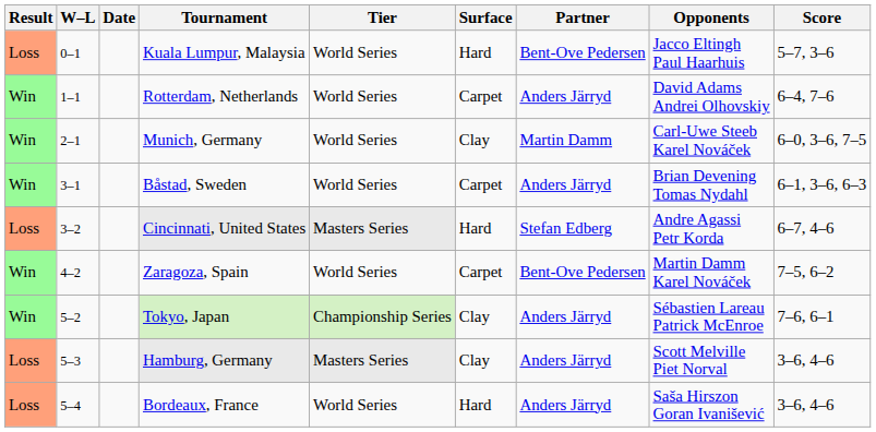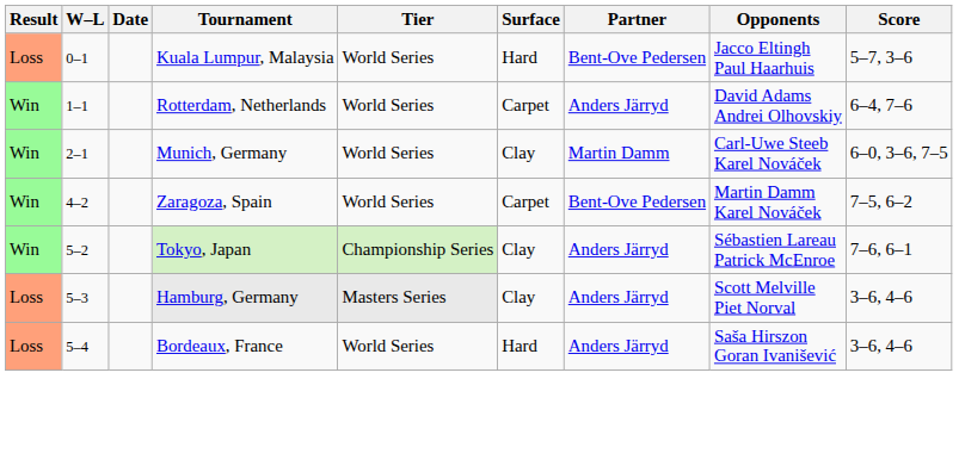 <table class="sortable wikitable">
 <tr>
 <th>Result</th>
 <th class="unsortable">W–L</th>
 <th>Date</th>
 <th>Tournament</th>
 <th>Tier</th>
 <th>Surface</th>
 <th>Partner</th>
 <th>Opponents</th>
 <th class="unsortable">Score</th>
 </tr>
 <tr>
 <td style="background:#ffa07a;">Loss</td>
 <td><small>0–1</small></td>
 <td><a href='#'></a></td>
 <td><a href='#'>Kuala Lumpur</a>, Malaysia</td>
 <td>World Series</td>
 <td>Hard</td>
 <td> <a href='#'>Bent-Ove Pedersen</a></td>
 <td> <a href='#'>Jacco Eltingh</a> <br>  <a href='#'>Paul Haarhuis</a></td>
 <td>5–7, 3–6</td>
 </tr>
 <tr>
 <td style="background:#98fb98;">Win</td>
 <td><small>1–1</small></td>
 <td><a href='#'></a></td>
 <td><a href='#'>Rotterdam</a>, Netherlands</td>
 <td>World Series</td>
 <td>Carpet</td>
 <td> <a href='#'>Anders Järryd</a></td>
 <td> <a href='#'>David Adams</a> <br>  <a href='#'>Andrei Olhovskiy</a></td>
 <td>6–4, 7–6</td>
 </tr>
 <tr>
 <td style="background:#98fb98;">Win</td>
 <td><small>2–1</small></td>
 <td><a href='#'></a></td>
 <td><a href='#'>Munich</a>, Germany</td>
 <td>World Series</td>
 <td>Clay</td>
 <td> <a href='#'>Martin Damm</a></td>
 <td> <a href='#'>Carl-Uwe Steeb</a> <br>  <a href='#'>Karel Nováček</a></td>
 <td>6–0, 3–6, 7–5</td>
 </tr>
 <tr>
 <td style="background:#98fb98;">Win</td>
-<td><small>3–1</small></td>
-<td><a href='#'></a></td>
-<td><a href='#'>Båstad</a>, Sweden</td>
-<td>World Series</td>
-<td>Carpet</td>
-<td> <a href='#'>Anders Järryd</a></td>
-<td> <a href='#'>Brian Devening</a> <br>  <a href='#'>Tomas Nydahl</a></td>
-<td>6–1, 3–6, 6–3</td>
-</tr>
-<tr>
-<td style="background:#ffa07a;">Loss</td>
-<td><small>3–2</small></td>
-<td><a href='#'></a></td>
-<td style="background:#e9e9e9;"><a href='#'>Cincinnati</a>, United States</td>
-<td style="background:#e9e9e9;">Masters Series</td>
-<td>Hard</td>
-<td> <a href='#'>Stefan Edberg</a></td>
-<td> <a href='#'>Andre Agassi</a> <br>  <a href='#'>Petr Korda</a></td>
-<td>6–7, 4–6</td>
-</tr>
-<tr>
-<td style="background:#98fb98;">Win</td>
 <td><small>4–2</small></td>
 <td><a href='#'></a></td>
 <td><a href='#'>Zaragoza</a>, Spain</td>
 <td>World Series</td>
 <td>Carpet</td>
 <td> <a href='#'>Bent-Ove Pedersen</a></td>
 <td> <a href='#'>Martin Damm</a> <br>  <a href='#'>Karel Nováček</a></td>
 <td>7–5, 6–2</td>
 </tr>
 <tr>
 <td style="background:#98fb98;">Win</td>
 <td><small>5–2</small></td>
 <td><a href='#'></a></td>
 <td style="background:#d4f1c5;"><a href='#'>Tokyo</a>, Japan</td>
 <td style="background:#d4f1c5;">Championship Series</td>
 <td>Clay</td>
 <td> <a href='#'>Anders Järryd</a></td>
 <td> <a href='#'>Sébastien Lareau</a> <br>  <a href='#'>Patrick McEnroe</a></td>
 <td>7–6, 6–1</td>
 </tr>
 <tr>
 <td style="background:#ffa07a;">Loss</td>
 <td><small>5–3</small></td>
 <td><a href='#'></a></td>
 <td style="background:#e9e9e9;"><a href='#'>Hamburg</a>, Germany</td>
 <td style="background:#e9e9e9;">Masters Series</td>
 <td>Clay</td>
 <td> <a href='#'>Anders Järryd</a></td>
 <td> <a href='#'>Scott Melville</a> <br>  <a href='#'>Piet Norval</a></td>
 <td>3–6, 4–6</td>
 </tr>
 <tr>
 <td style="background:#ffa07a;">Loss</td>
 <td><small>5–4</small></td>
 <td><a href='#'></a></td>
 <td><a href='#'>Bordeaux</a>, France</td>
 <td>World Series</td>
 <td>Hard</td>
 <td> <a href='#'>Anders Järryd</a></td>
 <td> <a href='#'>Saša Hirszon</a> <br>  <a href='#'>Goran Ivanišević</a></td>
 <td>3–6, 4–6</td>
 </tr>
 </table>
